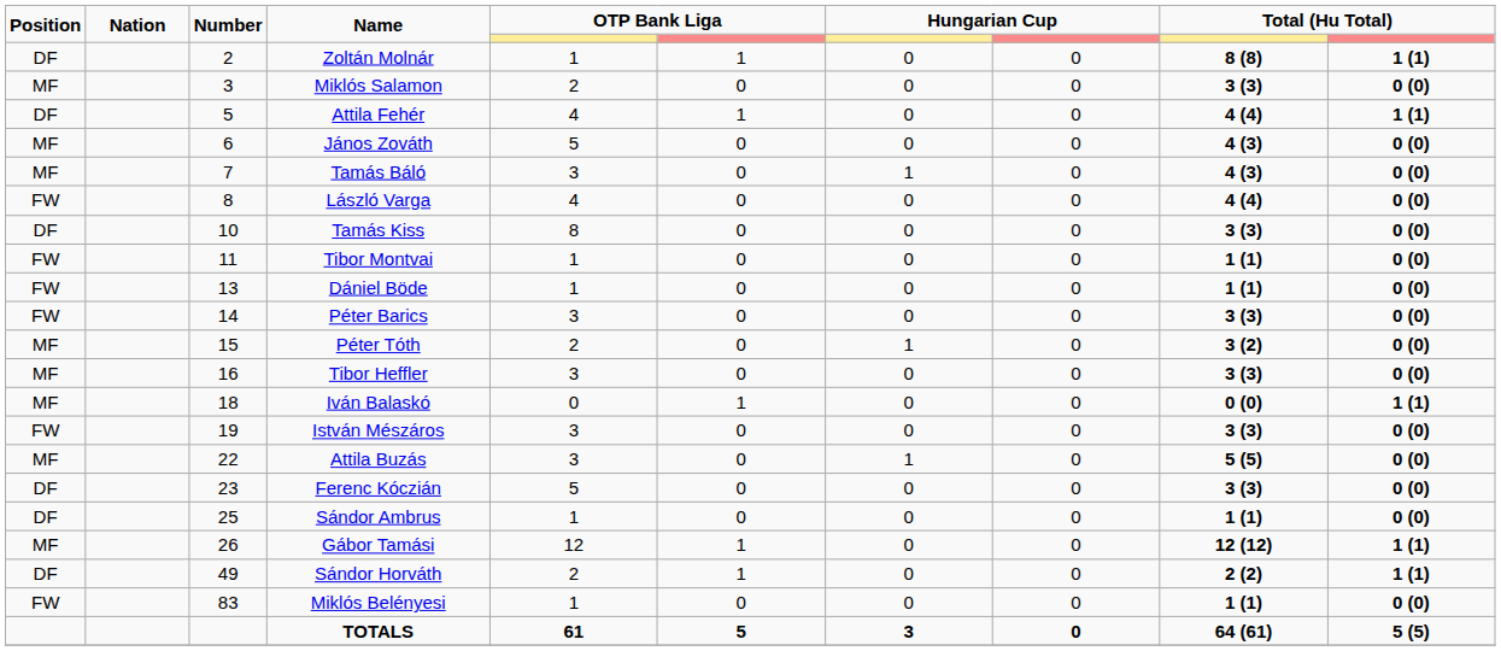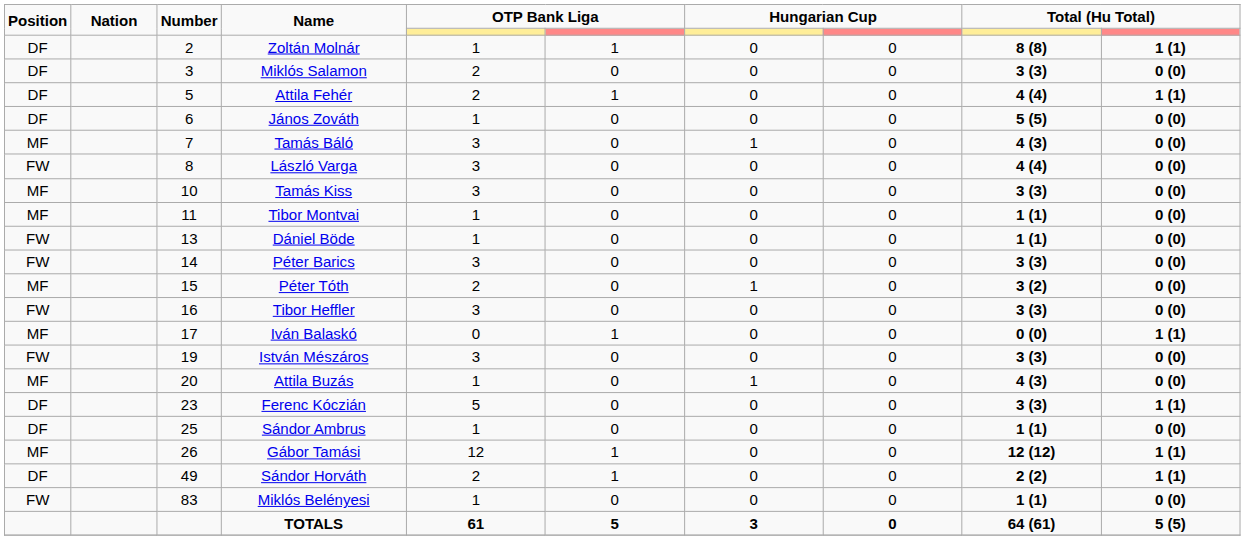 <table class="wikitable" style="font-size: 95%; text-align: center;">
 <tr>
 <td rowspan="2" width="5%" align="center"><strong>Position</strong></td>
 <td rowspan="2" width="7%" align="center"><strong>Nation</strong></td>
 <td rowspan="2" width="5%" align="center"><strong>Number</strong></td>
 <td rowspan="2" width="15%" align="center"><strong>Name</strong></td>
 <td colspan="2" align="center"><strong>OTP Bank Liga</strong></td>
 <td colspan="2" align="center"><strong>Hungarian Cup</strong></td>
 <td colspan="2" align="center"><strong>Total (Hu Total)</strong></td>
 </tr>
 <tr>
 <th width=60 style="background: #FFEE99"></th>
 <th width=60 style="background: #FF8888"></th>
 <th width=60 style="background: #FFEE99"></th>
 <th width=60 style="background: #FF8888"></th>
 <th width=60 style="background: #FFEE99"></th>
 <th width=60 style="background: #FF8888"></th>
 </tr>
 <tr>
 <td>DF</td>
 <td></td>
 <td>2</td>
 <td><a href='#'>Zoltán Molnár</a></td>
 <td>1</td>
 <td>1</td>
 <td>0</td>
 <td>0</td>
 <td><strong>8 (8)</strong></td>
 <td><strong>1 (1)</strong></td>
 </tr>
 <tr>
-<td>MF</td>
+<td>DF</td>
 <td></td>
 <td>3</td>
 <td><a href='#'>Miklós Salamon</a></td>
 <td>2</td>
 <td>0</td>
 <td>0</td>
 <td>0</td>
 <td><strong>3 (3)</strong></td>
 <td><strong>0 (0)</strong></td>
 </tr>
 <tr>
 <td>DF</td>
 <td></td>
 <td>5</td>
 <td><a href='#'>Attila Fehér</a></td>
-<td>4</td>
+<td>2</td>
 <td>1</td>
 <td>0</td>
 <td>0</td>
 <td><strong>4 (4)</strong></td>
 <td><strong>1 (1)</strong></td>
 </tr>
 <tr>
-<td>MF</td>
+<td>DF</td>
 <td></td>
 <td>6</td>
 <td><a href='#'>János Zováth</a></td>
-<td>5</td>
+<td>1</td>
 <td>0</td>
 <td>0</td>
 <td>0</td>
-<td><strong>4 (3)</strong></td>
+<td><strong>5 (5)</strong></td>
 <td><strong>0 (0)</strong></td>
 </tr>
 <tr>
 <td>MF</td>
 <td></td>
 <td>7</td>
 <td><a href='#'>Tamás Báló</a></td>
 <td>3</td>
 <td>0</td>
 <td>1</td>
 <td>0</td>
 <td><strong>4 (3)</strong></td>
 <td><strong>0 (0)</strong></td>
 </tr>
 <tr>
 <td>FW</td>
 <td></td>
 <td>8</td>
 <td><a href='#'>László Varga</a></td>
-<td>4</td>
+<td>3</td>
 <td>0</td>
 <td>0</td>
 <td>0</td>
 <td><strong>4 (4)</strong></td>
 <td><strong>0 (0)</strong></td>
 </tr>
 <tr>
-<td>DF</td>
+<td>MF</td>
 <td></td>
 <td>10</td>
 <td><a href='#'>Tamás Kiss</a></td>
-<td>8</td>
+<td>3</td>
 <td>0</td>
 <td>0</td>
 <td>0</td>
 <td><strong>3 (3)</strong></td>
 <td><strong>0 (0)</strong></td>
 </tr>
 <tr>
-<td>FW</td>
+<td>MF</td>
 <td></td>
 <td>11</td>
 <td><a href='#'>Tibor Montvai</a></td>
 <td>1</td>
 <td>0</td>
 <td>0</td>
 <td>0</td>
 <td><strong>1 (1)</strong></td>
 <td><strong>0 (0)</strong></td>
 </tr>
 <tr>
 <td>FW</td>
 <td></td>
 <td>13</td>
 <td><a href='#'>Dániel Böde</a></td>
 <td>1</td>
 <td>0</td>
 <td>0</td>
 <td>0</td>
 <td><strong>1 (1)</strong></td>
 <td><strong>0 (0)</strong></td>
 </tr>
 <tr>
 <td>FW</td>
 <td></td>
 <td>14</td>
 <td><a href='#'>Péter Barics</a></td>
 <td>3</td>
 <td>0</td>
 <td>0</td>
 <td>0</td>
 <td><strong>3 (3)</strong></td>
 <td><strong>0 (0)</strong></td>
 </tr>
 <tr>
 <td>MF</td>
 <td></td>
 <td>15</td>
 <td><a href='#'>Péter Tóth</a></td>
 <td>2</td>
 <td>0</td>
 <td>1</td>
 <td>0</td>
 <td><strong>3 (2)</strong></td>
 <td><strong>0 (0)</strong></td>
 </tr>
 <tr>
-<td>MF</td>
+<td>FW</td>
 <td></td>
 <td>16</td>
 <td><a href='#'>Tibor Heffler</a></td>
 <td>3</td>
 <td>0</td>
 <td>0</td>
 <td>0</td>
 <td><strong>3 (3)</strong></td>
 <td><strong>0 (0)</strong></td>
 </tr>
 <tr>
 <td>MF</td>
 <td></td>
-<td>18</td>
+<td>17</td>
 <td><a href='#'>Iván Balaskó</a></td>
 <td>0</td>
 <td>1</td>
 <td>0</td>
 <td>0</td>
 <td><strong>0 (0)</strong></td>
 <td><strong>1 (1)</strong></td>
 </tr>
 <tr>
 <td>FW</td>
 <td></td>
 <td>19</td>
 <td><a href='#'>István Mészáros</a></td>
 <td>3</td>
 <td>0</td>
 <td>0</td>
 <td>0</td>
 <td><strong>3 (3)</strong></td>
 <td><strong>0 (0)</strong></td>
 </tr>
 <tr>
 <td>MF</td>
 <td></td>
-<td>22</td>
+<td>20</td>
 <td><a href='#'>Attila Buzás</a></td>
-<td>3</td>
+<td>1</td>
 <td>0</td>
 <td>1</td>
 <td>0</td>
-<td><strong>5 (5)</strong></td>
+<td><strong>4 (3)</strong></td>
 <td><strong>0 (0)</strong></td>
 </tr>
 <tr>
 <td>DF</td>
 <td></td>
 <td>23</td>
 <td><a href='#'>Ferenc Kóczián</a></td>
 <td>5</td>
 <td>0</td>
 <td>0</td>
 <td>0</td>
 <td><strong>3 (3)</strong></td>
-<td><strong>0 (0)</strong></td>
+<td><strong>1 (1)</strong></td>
 </tr>
 <tr>
 <td>DF</td>
 <td></td>
 <td>25</td>
 <td><a href='#'>Sándor Ambrus</a></td>
 <td>1</td>
 <td>0</td>
 <td>0</td>
 <td>0</td>
 <td><strong>1 (1)</strong></td>
 <td><strong>0 (0)</strong></td>
 </tr>
 <tr>
 <td>MF</td>
 <td></td>
 <td>26</td>
 <td><a href='#'>Gábor Tamási</a></td>
 <td>12</td>
 <td>1</td>
 <td>0</td>
 <td>0</td>
 <td><strong>12 (12)</strong></td>
 <td><strong>1 (1)</strong></td>
 </tr>
 <tr>
 <td>DF</td>
 <td></td>
 <td>49</td>
 <td><a href='#'>Sándor Horváth</a></td>
 <td>2</td>
 <td>1</td>
 <td>0</td>
 <td>0</td>
 <td><strong>2 (2)</strong></td>
 <td><strong>1 (1)</strong></td>
 </tr>
 <tr>
 <td>FW</td>
 <td></td>
 <td>83</td>
 <td><a href='#'>Miklós Belényesi</a></td>
 <td>1</td>
 <td>0</td>
 <td>0</td>
 <td>0</td>
 <td><strong>1 (1)</strong></td>
 <td><strong>0 (0)</strong></td>
 </tr>
 <tr>
 <td></td>
 <td></td>
 <td></td>
 <td><strong>TOTALS</strong></td>
 <td><strong>61</strong></td>
 <td><strong>5</strong></td>
 <td><strong>3</strong></td>
 <td><strong>0</strong></td>
 <td><strong>64 (61)</strong></td>
 <td><strong>5 (5)</strong></td>
 </tr>
 <tr>
 </tr>
 </table>
